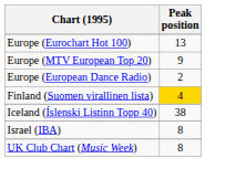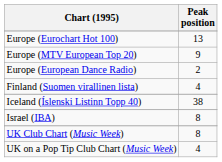 <table class="wikitable sortable">
 <tr>
 <th>Chart (1995)</th>
 <th>Peak<br>position</th>
 </tr>
 <tr>
 </tr>
 <tr>
 </tr>
 <tr>
 </tr>
 <tr>
 <td>Europe (<a href='#'>Eurochart Hot 100</a>)</td>
 <td align="center">13</td>
 </tr>
 <tr>
 <td>Europe (<a href='#'>MTV European Top 20</a>)</td>
 <td align="center">9</td>
 </tr>
 <tr>
 <td>Europe (<a href='#'>European Dance Radio</a>)</td>
 <td align="center">2</td>
 </tr>
 <tr>
 <td>Finland (<a href='#'>Suomen virallinen lista</a>)</td>
-<td align="center" style="background: gold;">4</td>
+<td align="center">4</td>
 </tr>
 <tr>
 </tr>
 <tr>
 </tr>
 <tr>
 <td>Iceland (<a href='#'>Íslenski Listinn Topp 40</a>)</td>
 <td align="center">38</td>
 </tr>
 <tr>
 </tr>
 <tr>
 <td>Israel (<a href='#'>IBA</a>)</td>
 <td align="center">8</td>
 </tr>
 <tr>
 </tr>
 <tr>
 </tr>
 <tr>
 </tr>
 <tr>
 </tr>
 <tr>
 </tr>
 <tr>
 </tr>
 <tr>
 </tr>
 <tr>
 <td><a href='#'>UK Club Chart</a> (<em><a href='#'>Music Week</a></em>)</td>
 <td align="center">8</td>
 </tr>
+<tr>
+<td>UK on a Pop Tip Club Chart (<em><a href='#'>Music Week</a></em>)</td>
+<td align="center">4</td>
+</tr>
 </table>
